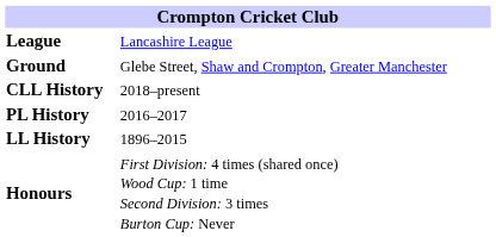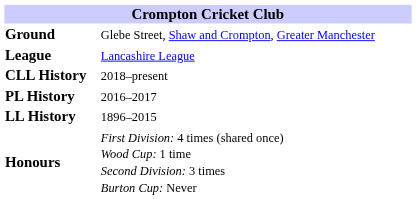 <table width=35% border=0 style="float:right;">
 <tr>
 <th colspan=2 style="background:#ccf"><span><strong>Crompton Cricket Club</strong></span></th>
 </tr>
 <tr>
+<td><strong>Ground</strong></td>
+<td><small>Glebe Street, <a href='#'>Shaw and Crompton</a>, <a href='#'>Greater Manchester</a></small><br></td>
+</tr>
+<tr>
 <td><strong>League</strong></td>
 <td><small><a href='#'>Lancashire League</a></small></td>
-</tr>
-<tr>
-<td><strong>Ground</strong></td>
-<td><small>Glebe Street, <a href='#'>Shaw and Crompton</a>, <a href='#'>Greater Manchester</a></small><br></td>
 </tr>
 <tr>
 <td><strong>CLL History</strong></td>
 <td><small>2018–present</small><br></td>
 </tr>
 <tr>
 <td><strong>PL History</strong></td>
 <td><small>2016–2017</small></td>
 </tr>
 <tr>
 <td><strong>LL History</strong></td>
 <td><small>1896–2015</small></td>
 </tr>
 <tr>
 <td><strong>Honours</strong></td>
 <td><small><em>First Division:</em> 4 times (shared once)<br><em>Wood Cup:</em> 1 time<br><em>Second Division:</em> 3 times <br><em>Burton Cup:</em> Never</small></td>
 </tr>
 <tr>
 </tr>
 </table>
